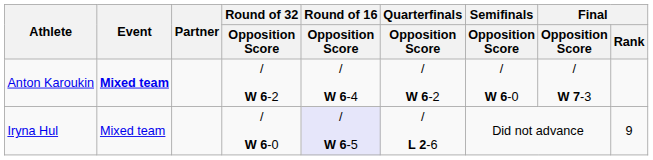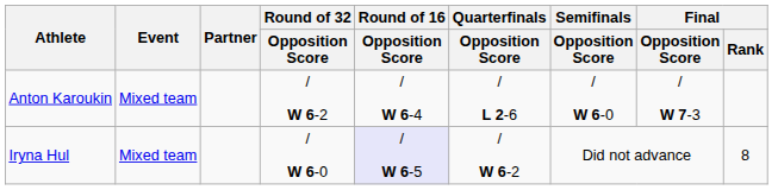 <table class="wikitable" border="1" style="font-size:90%">
 <tr>
 <th rowspan=2>Athlete</th>
 <th rowspan=2>Event</th>
 <th rowspan=2>Partner</th>
 <th>Round of 32</th>
 <th>Round of 16</th>
 <th>Quarterfinals</th>
 <th>Semifinals</th>
 <th colspan=2>Final</th>
 </tr>
 <tr>
 <th>Opposition<br>Score</th>
 <th>Opposition<br>Score</th>
 <th>Opposition<br>Score</th>
 <th>Opposition<br>Score</th>
 <th>Opposition<br>Score</th>
 <th>Rank</th>
 </tr>
 <tr>
 <td><a href='#'>Anton Karoukin</a></td>
-<td><strong><a href='#'>Mixed team</a></strong></td>
+<td><a href='#'>Mixed team</a></td>
 <td></td>
 <td align=center>/ <br>  <br> <strong>W</strong> <strong>6</strong>-2</td>
 <td align=center>/ <br>  <br> <strong>W</strong> <strong>6</strong>-4</td>
-<td align=center>/ <br>  <br> <strong>W</strong> <strong>6</strong>-2</td>
+<td align=center>/ <br>  <br> <strong>L</strong> <strong>2</strong>-6</td>
 <td align=center>/ <br>  <br> <strong>W</strong> <strong>6</strong>-0</td>
 <td align=center>/ <br>  <br> <strong>W</strong> <strong>7</strong>-3</td>
 <td align=center></td>
 </tr>
 <tr>
 <td><a href='#'>Iryna Hul</a></td>
 <td><a href='#'>Mixed team</a></td>
 <td></td>
 <td align=center>/ <br>  <br> <strong>W</strong> <strong>6</strong>-0</td>
 <td align=center style="background: lavender;">/ <br>  <br> <strong>W</strong> <strong>6</strong>-5</td>
-<td align=center>/ <br>  <br> <strong>L</strong> <strong>2</strong>-6</td>
+<td align=center>/ <br>  <br> <strong>W</strong> <strong>6</strong>-2</td>
 <td colspan=2 align=center>Did not advance</td>
-<td align=center>9</td>
+<td align=center>8</td>
 </tr>
 </table>
